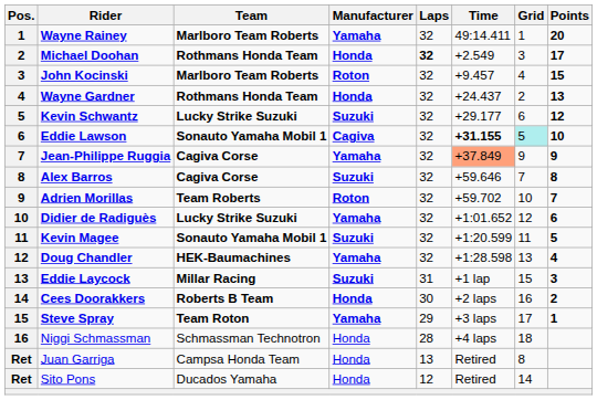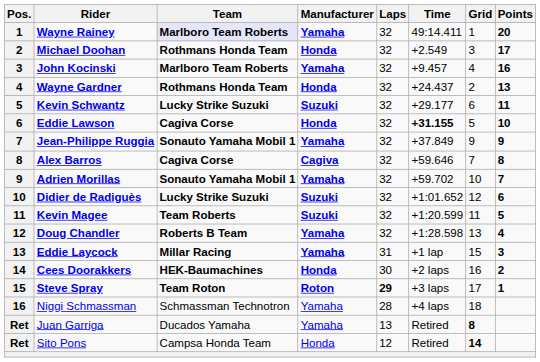 <table class="wikitable" style="font-size: 95%;">
 <tr>
 <th>Pos.</th>
 <th>Rider</th>
 <th>Team</th>
 <th>Manufacturer</th>
 <th>Laps</th>
 <th>Time</th>
 <th>Grid</th>
 <th>Points</th>
 </tr>
 <tr>
 <th>1</th>
 <td> <strong><a href='#'>Wayne Rainey</a></strong></td>
-<td><strong>Marlboro Team Roberts</strong></td>
+<td style="background: lavender;"><strong>Marlboro Team Roberts</strong></td>
 <td><strong><a href='#'>Yamaha</a></strong></td>
 <td>32</td>
 <td>49:14.411</td>
 <td>1</td>
 <td><strong>20</strong></td>
 </tr>
 <tr>
 <th>2</th>
 <td> <strong><a href='#'>Michael Doohan</a></strong></td>
 <td><strong>Rothmans Honda Team</strong></td>
 <td><strong><a href='#'>Honda</a></strong></td>
-<td><strong>32</strong></td>
+<td>32</td>
 <td>+2.549</td>
 <td>3</td>
 <td><strong>17</strong></td>
 </tr>
 <tr>
 <th>3</th>
 <td> <strong><a href='#'>John Kocinski</a></strong></td>
 <td><strong>Marlboro Team Roberts</strong></td>
-<td><strong><a href='#'>Roton</a></strong></td>
+<td><strong><a href='#'>Yamaha</a></strong></td>
 <td>32</td>
 <td>+9.457</td>
 <td>4</td>
-<td><strong>15</strong></td>
+<td><strong>16</strong></td>
 </tr>
 <tr>
 <th>4</th>
 <td> <strong><a href='#'>Wayne Gardner</a></strong></td>
 <td><strong>Rothmans Honda Team</strong></td>
 <td><strong><a href='#'>Honda</a></strong></td>
 <td>32</td>
 <td>+24.437</td>
 <td>2</td>
 <td><strong>13</strong></td>
 </tr>
 <tr>
 <th>5</th>
 <td> <strong><a href='#'>Kevin Schwantz</a></strong></td>
 <td><strong>Lucky Strike Suzuki</strong></td>
 <td><strong><a href='#'>Suzuki</a></strong></td>
 <td>32</td>
 <td>+29.177</td>
 <td>6</td>
-<td><strong>12</strong></td>
+<td><strong>11</strong></td>
 </tr>
 <tr>
 <th>6</th>
 <td> <strong><a href='#'>Eddie Lawson</a></strong></td>
-<td><strong>Sonauto Yamaha Mobil 1</strong></td>
-<td><strong><a href='#'>Cagiva</a></strong></td>
+<td><strong>Cagiva Corse</strong></td>
+<td><strong><a href='#'>Honda</a></strong></td>
 <td>32</td>
 <td><strong>+31.155</strong></td>
-<td style="background: paleturquoise;">5</td>
+<td>5</td>
 <td><strong>10</strong></td>
 </tr>
 <tr>
 <th>7</th>
 <td> <strong><a href='#'>Jean-Philippe Ruggia</a></strong></td>
-<td><strong>Cagiva Corse</strong></td>
+<td><strong>Sonauto Yamaha Mobil 1</strong></td>
 <td><strong><a href='#'>Yamaha</a></strong></td>
 <td>32</td>
-<td style="background: lightsalmon;">+37.849</td>
+<td>+37.849</td>
 <td>9</td>
 <td><strong>9</strong></td>
 </tr>
 <tr>
 <th>8</th>
 <td> <strong><a href='#'>Alex Barros</a></strong></td>
 <td><strong>Cagiva Corse</strong></td>
-<td><strong><a href='#'>Suzuki</a></strong></td>
+<td><strong><a href='#'>Cagiva</a></strong></td>
 <td>32</td>
 <td>+59.646</td>
 <td>7</td>
 <td><strong>8</strong></td>
 </tr>
 <tr>
 <th>9</th>
 <td> <strong><a href='#'>Adrien Morillas</a></strong></td>
-<td><strong>Team Roberts</strong></td>
-<td><strong><a href='#'>Roton</a></strong></td>
+<td><strong>Sonauto Yamaha Mobil 1</strong></td>
+<td><strong><a href='#'>Yamaha</a></strong></td>
 <td>32</td>
 <td>+59.702</td>
 <td>10</td>
 <td><strong>7</strong></td>
 </tr>
 <tr>
 <th>10</th>
 <td> <strong><a href='#'>Didier de Radiguès</a></strong></td>
 <td><strong>Lucky Strike Suzuki</strong></td>
-<td><strong><a href='#'>Yamaha</a></strong></td>
+<td><strong><a href='#'>Suzuki</a></strong></td>
 <td>32</td>
 <td>+1:01.652</td>
 <td>12</td>
 <td><strong>6</strong></td>
 </tr>
 <tr>
 <th>11</th>
 <td> <strong><a href='#'>Kevin Magee</a></strong></td>
-<td><strong>Sonauto Yamaha Mobil 1</strong></td>
+<td><strong>Team Roberts</strong></td>
 <td><strong><a href='#'>Suzuki</a></strong></td>
 <td>32</td>
 <td>+1:20.599</td>
 <td>11</td>
 <td><strong>5</strong></td>
 </tr>
 <tr>
 <th>12</th>
 <td> <strong><a href='#'>Doug Chandler</a></strong></td>
-<td><strong>HEK-Baumachines</strong></td>
+<td><strong>Roberts B Team</strong></td>
 <td><strong><a href='#'>Yamaha</a></strong></td>
 <td>32</td>
 <td>+1:28.598</td>
 <td>13</td>
 <td><strong>4</strong></td>
 </tr>
 <tr>
 <th>13</th>
 <td> <strong><a href='#'>Eddie Laycock</a></strong></td>
 <td><strong>Millar Racing</strong></td>
-<td><strong><a href='#'>Suzuki</a></strong></td>
+<td><strong><a href='#'>Yamaha</a></strong></td>
 <td>31</td>
 <td>+1 lap</td>
 <td>15</td>
 <td><strong>3</strong></td>
 </tr>
 <tr>
 <th>14</th>
 <td> <strong><a href='#'>Cees Doorakkers</a></strong></td>
-<td><strong>Roberts B Team</strong></td>
+<td><strong>HEK-Baumachines</strong></td>
 <td><strong><a href='#'>Honda</a></strong></td>
 <td>30</td>
 <td>+2 laps</td>
 <td>16</td>
 <td><strong>2</strong></td>
 </tr>
 <tr>
 <th>15</th>
 <td> <strong><a href='#'>Steve Spray</a></strong></td>
 <td><strong>Team Roton</strong></td>
-<td><strong><a href='#'>Yamaha</a></strong></td>
-<td>29</td>
+<td><strong><a href='#'>Roton</a></strong></td>
+<td><strong>29</strong></td>
 <td>+3 laps</td>
 <td>17</td>
 <td><strong>1</strong></td>
 </tr>
 <tr>
 <th>16</th>
 <td> <a href='#'>Niggi Schmassman</a></td>
 <td>Schmassman Technotron</td>
-<td><a href='#'>Honda</a></td>
+<td><a href='#'>Yamaha</a></td>
 <td>28</td>
 <td>+4 laps</td>
 <td>18</td>
 <td></td>
 </tr>
 <tr>
 <th>Ret</th>
 <td> <a href='#'>Juan Garriga</a></td>
-<td>Campsa Honda Team</td>
-<td><a href='#'>Honda</a></td>
+<td>Ducados Yamaha</td>
+<td><a href='#'>Yamaha</a></td>
 <td>13</td>
 <td>Retired</td>
-<td>8</td>
+<td><strong>8</strong></td>
 <td></td>
 </tr>
 <tr>
 <th>Ret</th>
 <td> <a href='#'>Sito Pons</a></td>
-<td>Ducados Yamaha</td>
+<td>Campsa Honda Team</td>
 <td><a href='#'>Honda</a></td>
 <td>12</td>
 <td>Retired</td>
-<td>14</td>
+<td><strong>14</strong></td>
 <td></td>
 </tr>
 <tr>
 <th colspan=8></th>
 </tr>
 </table>
